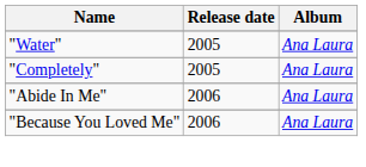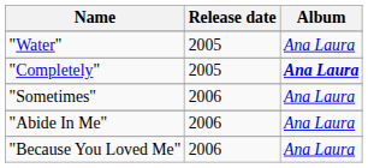 <table class="wikitable">
 <tr>
 <th align="left">Name</th>
 <th>Release date</th>
 <th>Album</th>
 </tr>
 <tr>
 </tr>
 <tr>
 <td align="left">"<a href='#'>Water</a>"</td>
 <td>2005</td>
 <td><em><a href='#'>Ana Laura</a></em></td>
 </tr>
 <tr>
 </tr>
 <tr>
 <td align="left">"<a href='#'>Completely</a>"</td>
 <td>2005</td>
-<td><em><a href='#'>Ana Laura</a></em></td>
+<td><strong><em><a href='#'>Ana Laura</a></em></strong></td>
 </tr>
 <tr>
+</tr>
+<tr>
+<td align="left">"Sometimes"</td>
+<td>2006</td>
+<td><em><a href='#'>Ana Laura</a></em></td>
 </tr>
 <tr>
 </tr>
 <tr>
 <td align="left">"Abide In Me"</td>
 <td>2006</td>
 <td><em><a href='#'>Ana Laura</a></em></td>
 </tr>
 <tr>
 </tr>
 <tr>
 <td align="left">"Because You Loved Me"</td>
 <td>2006</td>
 <td><em><a href='#'>Ana Laura</a></em></td>
 </tr>
 </table>
